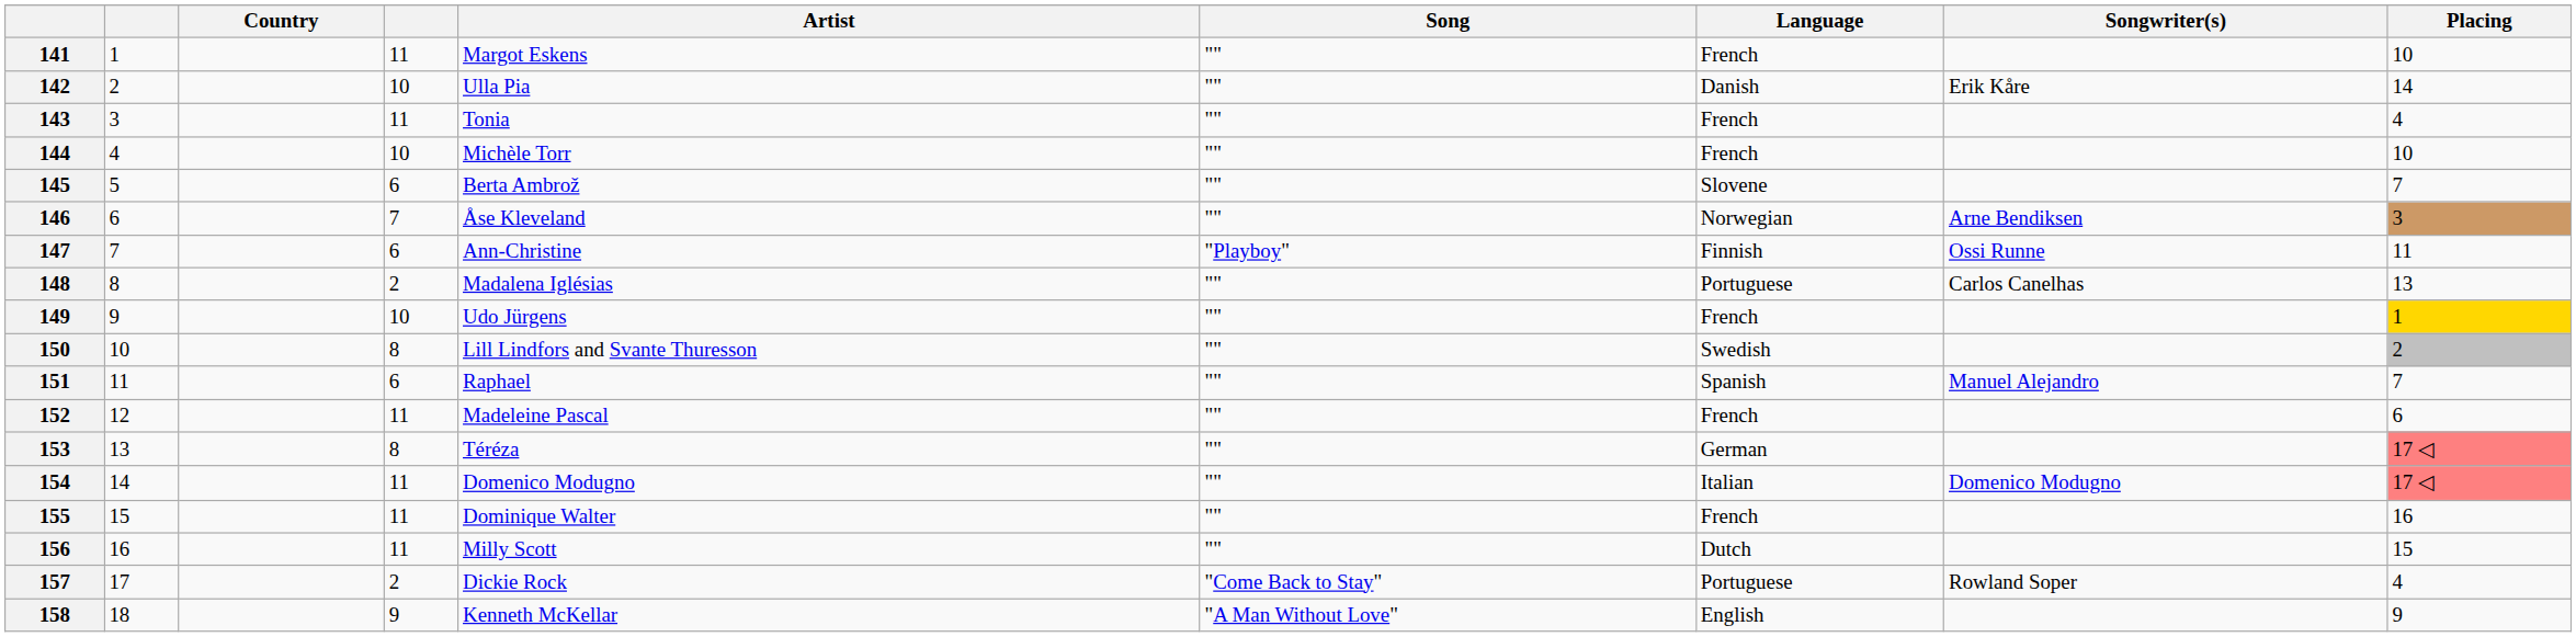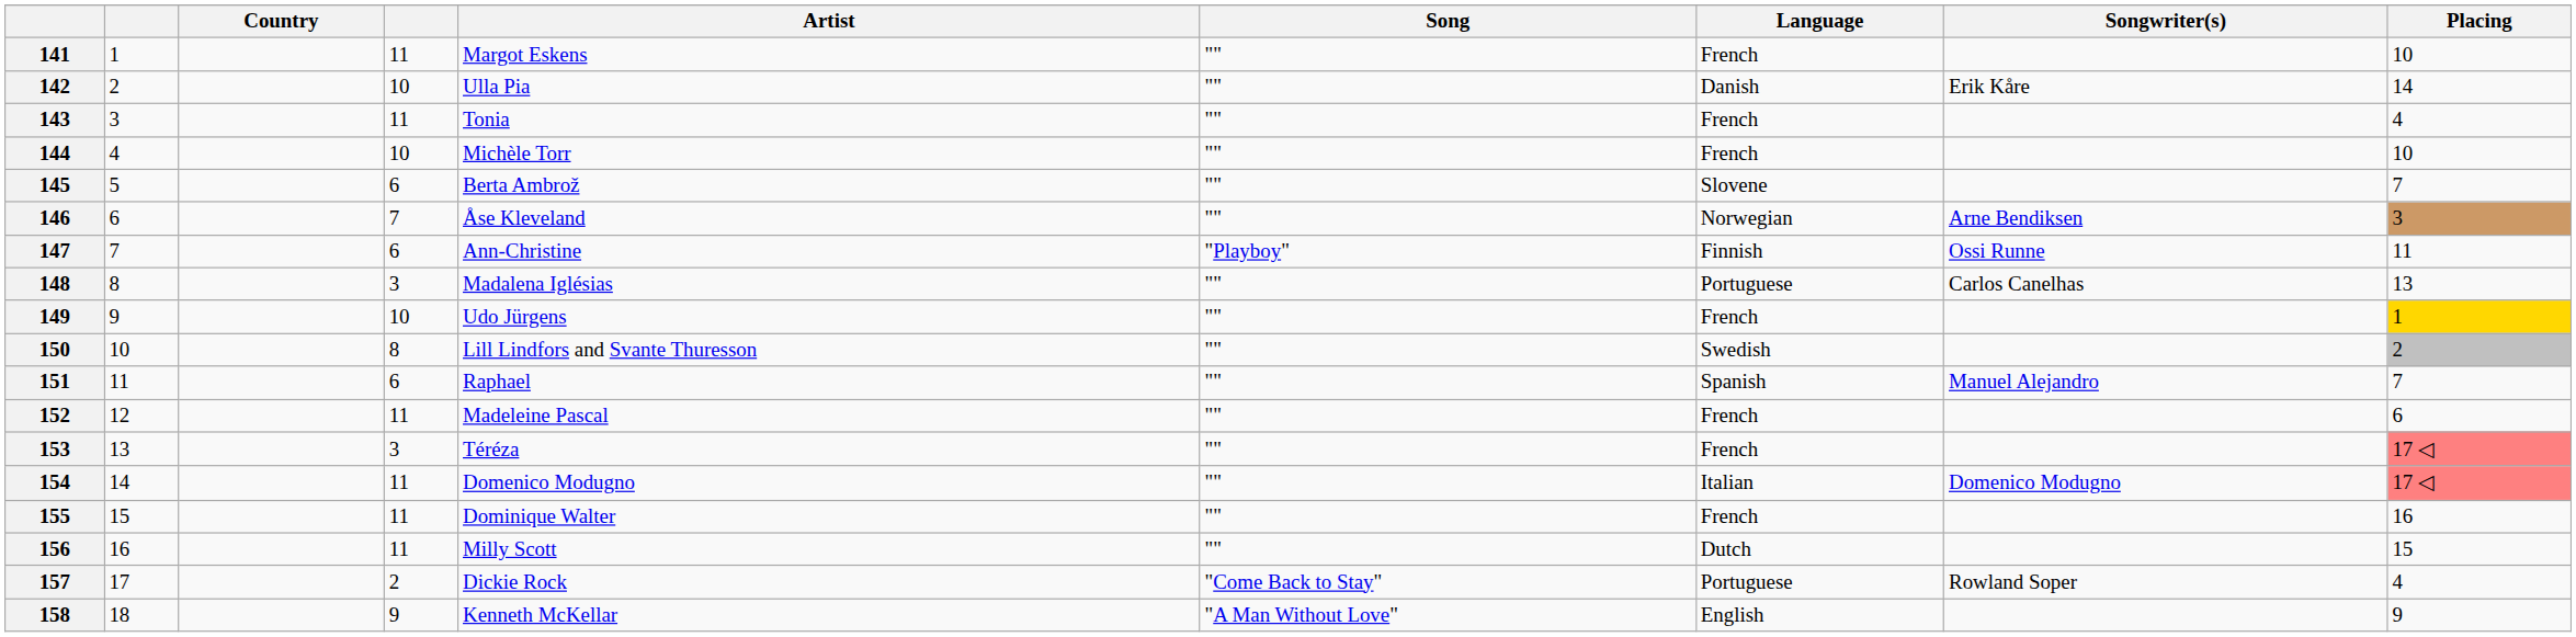 <table class="wikitable plainrowheaders" style="width:100%">
 <tr>
 </tr>
 <tr>
 <th scope="col"></th>
 <th scope="col"></th>
 <th scope="col">Country</th>
 <th scope="col"></th>
 <th scope="col">Artist</th>
 <th scope="col">Song</th>
 <th scope="col">Language</th>
 <th scope="col">Songwriter(s)</th>
 <th scope="col">Placing</th>
 </tr>
 <tr>
 <th scope="row">141</th>
 <td>1</td>
 <td></td>
 <td>11</td>
 <td><a href='#'>Margot Eskens</a></td>
 <td>""</td>
 <td>French</td>
 <td></td>
 <td>10</td>
 </tr>
 <tr>
 <th scope="row">142</th>
 <td>2</td>
 <td></td>
 <td>10</td>
 <td><a href='#'>Ulla Pia</a></td>
 <td>"<span>"</span></td>
 <td>Danish</td>
 <td>Erik Kåre</td>
 <td>14</td>
 </tr>
 <tr>
 <th scope="row">143</th>
 <td>3</td>
 <td></td>
 <td>11</td>
 <td><a href='#'>Tonia</a></td>
 <td>""</td>
 <td>French</td>
 <td></td>
 <td>4</td>
 </tr>
 <tr>
 <th scope="row">144</th>
 <td>4</td>
 <td></td>
 <td>10</td>
 <td><a href='#'>Michèle Torr</a></td>
 <td>""</td>
 <td>French</td>
 <td></td>
 <td>10</td>
 </tr>
 <tr>
 <th scope="row">145</th>
 <td>5</td>
 <td></td>
 <td>6</td>
 <td><a href='#'>Berta Ambrož</a></td>
 <td>""</td>
 <td>Slovene</td>
 <td></td>
 <td>7</td>
 </tr>
 <tr>
 <th scope="row">146</th>
 <td>6</td>
 <td></td>
 <td>7</td>
 <td><a href='#'>Åse Kleveland</a></td>
 <td>""</td>
 <td>Norwegian</td>
 <td><a href='#'>Arne Bendiksen</a></td>
 <td bgcolor="#C96">3</td>
 </tr>
 <tr>
 <th scope="row">147</th>
 <td>7</td>
 <td></td>
 <td>6</td>
 <td><a href='#'>Ann-Christine</a></td>
 <td>"<a href='#'>Playboy</a>"</td>
 <td>Finnish</td>
 <td><a href='#'>Ossi Runne</a></td>
 <td>11</td>
 </tr>
 <tr>
 <th scope="row">148</th>
 <td>8</td>
 <td></td>
-<td>2</td>
+<td>3</td>
 <td><a href='#'>Madalena Iglésias</a></td>
 <td>""</td>
 <td>Portuguese</td>
 <td>Carlos Canelhas</td>
 <td>13</td>
 </tr>
 <tr>
 <th scope="row">149</th>
 <td>9</td>
 <td></td>
 <td>10</td>
 <td><a href='#'>Udo Jürgens</a></td>
 <td>""</td>
 <td>French</td>
 <td></td>
 <td bgcolor="gold">1</td>
 </tr>
 <tr>
 <th scope="row">150</th>
 <td>10</td>
 <td></td>
 <td>8</td>
 <td><a href='#'>Lill Lindfors</a> and <a href='#'>Svante Thuresson</a></td>
 <td>""</td>
 <td>Swedish</td>
 <td></td>
 <td bgcolor="silver">2</td>
 </tr>
 <tr>
 <th scope="row">151</th>
 <td>11</td>
 <td></td>
 <td>6</td>
 <td><a href='#'>Raphael</a></td>
 <td>""</td>
 <td>Spanish</td>
 <td><a href='#'>Manuel Alejandro</a></td>
 <td>7</td>
 </tr>
 <tr>
 <th scope="row">152</th>
 <td>12</td>
 <td></td>
 <td>11</td>
 <td><a href='#'>Madeleine Pascal</a></td>
 <td>""</td>
 <td>French</td>
 <td></td>
 <td>6</td>
 </tr>
 <tr>
 <th scope="row">153</th>
 <td>13</td>
 <td></td>
-<td>8</td>
+<td>3</td>
 <td><a href='#'>Téréza</a></td>
 <td>""</td>
-<td>German</td>
+<td>French</td>
 <td></td>
 <td bgcolor="#FE8080">17 ◁</td>
 </tr>
 <tr>
 <th scope="row">154</th>
 <td>14</td>
 <td></td>
 <td>11</td>
 <td><a href='#'>Domenico Modugno</a></td>
 <td>""</td>
 <td>Italian</td>
 <td><a href='#'>Domenico Modugno</a></td>
 <td bgcolor="#FE8080">17 ◁</td>
 </tr>
 <tr>
 <th scope="row">155</th>
 <td>15</td>
 <td></td>
 <td>11</td>
 <td><a href='#'>Dominique Walter</a></td>
 <td>""</td>
 <td>French</td>
 <td></td>
 <td>16</td>
 </tr>
 <tr>
 <th scope="row">156</th>
 <td>16</td>
 <td></td>
 <td>11</td>
 <td><a href='#'>Milly Scott</a></td>
 <td>""</td>
 <td>Dutch</td>
 <td></td>
 <td>15</td>
 </tr>
 <tr>
 <th scope="row">157</th>
 <td>17</td>
 <td></td>
 <td>2</td>
 <td><a href='#'>Dickie Rock</a></td>
 <td>"<a href='#'>Come Back to Stay</a>"</td>
 <td>Portuguese</td>
 <td>Rowland Soper</td>
 <td>4</td>
 </tr>
 <tr>
 <th scope="row">158</th>
 <td>18</td>
 <td></td>
 <td>9</td>
 <td><a href='#'>Kenneth McKellar</a></td>
 <td>"<a href='#'>A Man Without Love</a>"</td>
 <td>English</td>
 <td></td>
 <td>9</td>
 </tr>
 </table>
